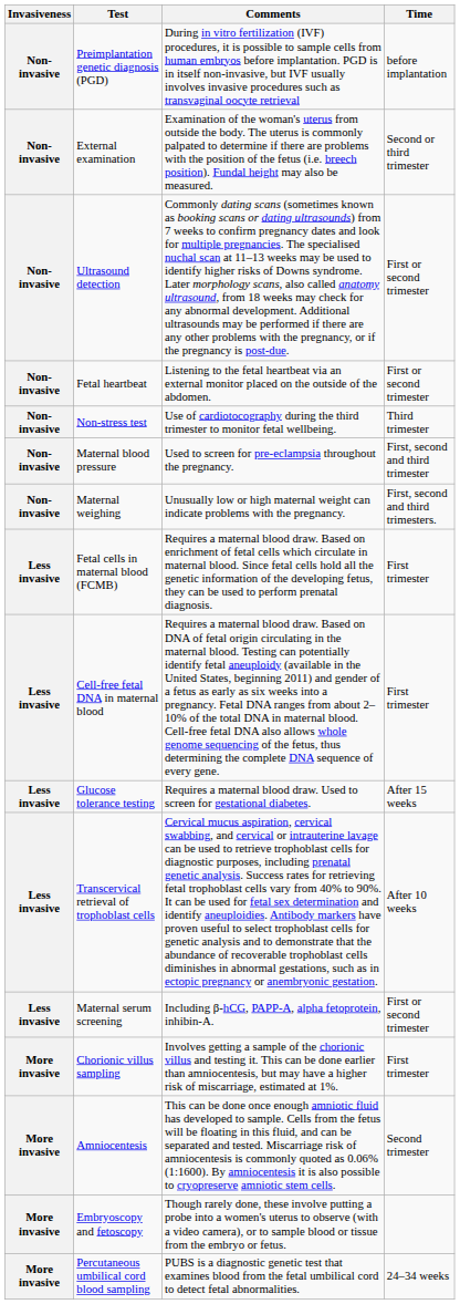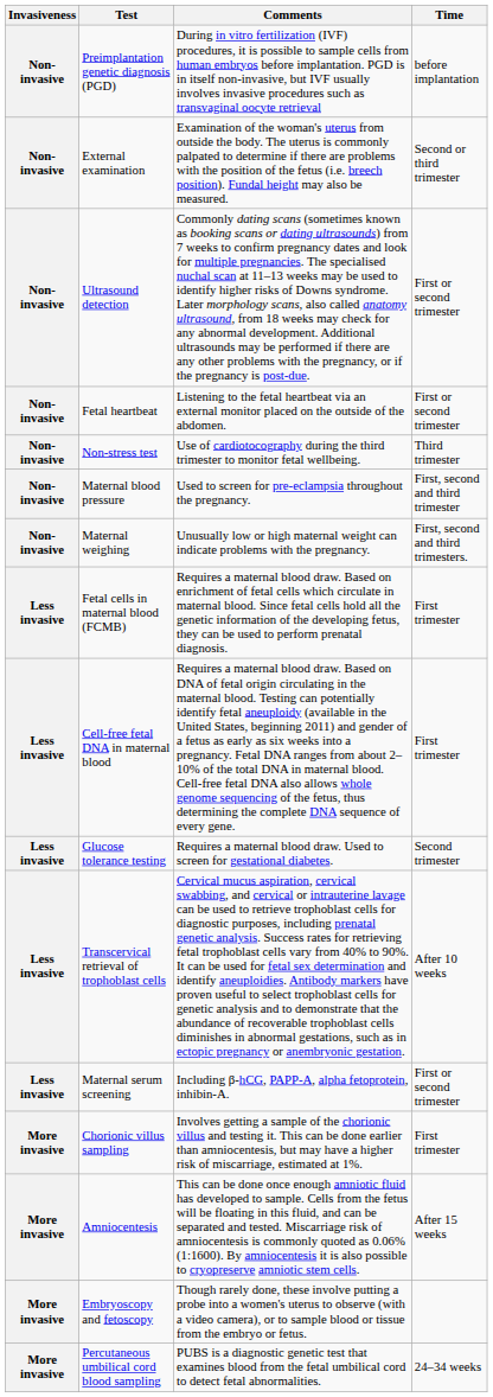 <table class="wikitable plainrowheaders">
 <tr>
 <th scope="col">Invasiveness</th>
 <th scope="col">Test</th>
 <th scope="col">Comments</th>
 <th scope="col">Time</th>
 </tr>
 <tr>
 <th scope="row">Non-invasive</th>
 <td><a href='#'>Preimplantation genetic diagnosis</a> (PGD)</td>
 <td>During <a href='#'>in vitro fertilization</a> (IVF) procedures, it is possible to sample cells from <a href='#'>human embryos</a> before implantation. PGD is in itself non-invasive, but IVF usually involves invasive procedures such as <a href='#'>transvaginal oocyte retrieval</a></td>
 <td>before implantation</td>
 </tr>
 <tr>
 <th scope="row">Non-invasive</th>
 <td>External examination</td>
 <td>Examination of the woman's <a href='#'>uterus</a> from outside the body. The uterus is commonly palpated to determine if there are problems with the position of the fetus (i.e. <a href='#'>breech position</a>). <a href='#'>Fundal height</a> may also be measured.</td>
 <td>Second or third trimester</td>
 </tr>
 <tr>
 <th scope="row">Non-invasive</th>
 <td><a href='#'>Ultrasound detection</a></td>
 <td>Commonly <em>dating scans</em> (sometimes known as <em>booking scans or <a href='#'>dating ultrasounds</a></em>) from 7 weeks to confirm pregnancy dates and look for <a href='#'>multiple pregnancies</a>. The specialised <a href='#'>nuchal scan</a> at 11–13 weeks may be used to identify higher risks of Downs syndrome. Later <em>morphology scans,</em> also called <em><a href='#'>anatomy ultrasound</a></em>, from 18 weeks may check for any abnormal development. Additional ultrasounds may be performed if there are any other problems with the pregnancy, or if the pregnancy is <a href='#'>post-due</a>.</td>
 <td>First or second trimester</td>
 </tr>
 <tr>
 <th scope="row">Non-invasive</th>
 <td>Fetal heartbeat</td>
 <td>Listening to the fetal heartbeat via an external monitor placed on the outside of the abdomen.</td>
 <td>First or second trimester</td>
 </tr>
 <tr>
 <th scope="row">Non-invasive</th>
 <td><a href='#'>Non-stress test</a></td>
 <td>Use of <a href='#'>cardiotocography</a> during the third trimester to monitor fetal wellbeing.</td>
 <td>Third trimester</td>
 </tr>
 <tr>
 <th scope="row">Non-invasive</th>
 <td>Maternal blood pressure</td>
 <td>Used to screen for <a href='#'>pre-eclampsia</a> throughout the pregnancy.</td>
 <td>First, second and third trimester</td>
 </tr>
 <tr>
 <th scope="row">Non-invasive</th>
 <td>Maternal weighing</td>
 <td>Unusually low or high maternal weight can indicate problems with the pregnancy.</td>
 <td>First, second and third trimesters.</td>
 </tr>
 <tr>
 <th scope="row">Less invasive</th>
 <td>Fetal cells in maternal blood (FCMB)</td>
 <td>Requires a maternal blood draw. Based on enrichment of fetal cells which circulate in maternal blood. Since fetal cells hold all the genetic information of the developing fetus, they can be used to perform prenatal diagnosis.</td>
 <td>First trimester</td>
 </tr>
 <tr>
 <th scope="row">Less invasive</th>
 <td><a href='#'>Cell-free fetal DNA</a> in maternal blood</td>
 <td>Requires a maternal blood draw. Based on DNA of fetal origin circulating in the maternal blood. Testing can potentially identify fetal <a href='#'>aneuploidy</a> (available in the United States, beginning 2011) and gender of a fetus as early as six weeks into a pregnancy. Fetal DNA ranges from about 2–10% of the total DNA in maternal blood.<br>Cell-free fetal DNA also allows <a href='#'>whole genome sequencing</a> of the fetus, thus determining the complete <a href='#'>DNA</a> sequence of every gene.</td>
 <td>First trimester</td>
 </tr>
 <tr>
 <th scope="row">Less invasive</th>
 <td><a href='#'>Glucose tolerance testing</a></td>
 <td>Requires a maternal blood draw. Used to screen for <a href='#'>gestational diabetes</a>.</td>
-<td>After 15 weeks</td>
+<td>Second trimester</td>
 </tr>
 <tr>
 <th scope="row">Less invasive</th>
 <td><a href='#'>Transcervical</a> retrieval of <a href='#'>trophoblast cells</a></td>
 <td><a href='#'>Cervical mucus aspiration</a>, <a href='#'>cervical swabbing</a>, and <a href='#'>cervical</a> or <a href='#'>intrauterine lavage</a> can be used to retrieve trophoblast cells for diagnostic purposes, including <a href='#'>prenatal genetic analysis</a>. Success rates for retrieving fetal trophoblast cells vary from 40% to 90%. It can be used for <a href='#'>fetal sex determination</a> and identify <a href='#'>aneuploidies</a>. <a href='#'>Antibody markers</a> have proven useful to select trophoblast cells for genetic analysis and to demonstrate that the abundance of recoverable trophoblast cells diminishes in abnormal gestations, such as in <a href='#'>ectopic pregnancy</a> or <a href='#'>anembryonic gestation</a>.</td>
 <td>After 10 weeks</td>
 </tr>
 <tr>
 <th scope="row">Less invasive</th>
 <td>Maternal serum screening</td>
 <td>Including β-<a href='#'>hCG</a>, <a href='#'>PAPP-A</a>, <a href='#'>alpha fetoprotein</a>, inhibin-A.</td>
 <td>First or second trimester</td>
 </tr>
 <tr>
 <th scope="row">More invasive</th>
 <td><a href='#'>Chorionic villus sampling</a></td>
 <td>Involves getting a sample of the <a href='#'>chorionic villus</a> and testing it. This can be done earlier than amniocentesis, but may have a higher risk of miscarriage, estimated at 1%.</td>
 <td>First trimester</td>
 </tr>
 <tr>
 <th scope="row">More invasive</th>
 <td><a href='#'>Amniocentesis</a></td>
 <td>This can be done once enough <a href='#'>amniotic fluid</a> has developed to sample. Cells from the fetus will be floating in this fluid, and can be separated and tested. Miscarriage risk of amniocentesis is commonly quoted as 0.06% (1:1600). By <a href='#'>amniocentesis</a> it is also possible to <a href='#'>cryopreserve</a> <a href='#'>amniotic stem cells</a>.</td>
-<td>Second trimester</td>
+<td>After 15 weeks</td>
 </tr>
 <tr>
 <th scope="row">More invasive</th>
 <td><a href='#'>Embryoscopy</a> and <a href='#'>fetoscopy</a></td>
 <td>Though rarely done, these involve putting a probe into a women's uterus to observe (with a video camera), or to sample blood or tissue from the embryo or fetus.</td>
 <td></td>
 </tr>
 <tr>
 <th scope="row">More invasive</th>
 <td><a href='#'>Percutaneous umbilical cord blood sampling</a></td>
 <td>PUBS is a diagnostic genetic test that examines blood from the fetal umbilical cord to detect fetal abnormalities.</td>
 <td>24–34 weeks</td>
 </tr>
 </table>
